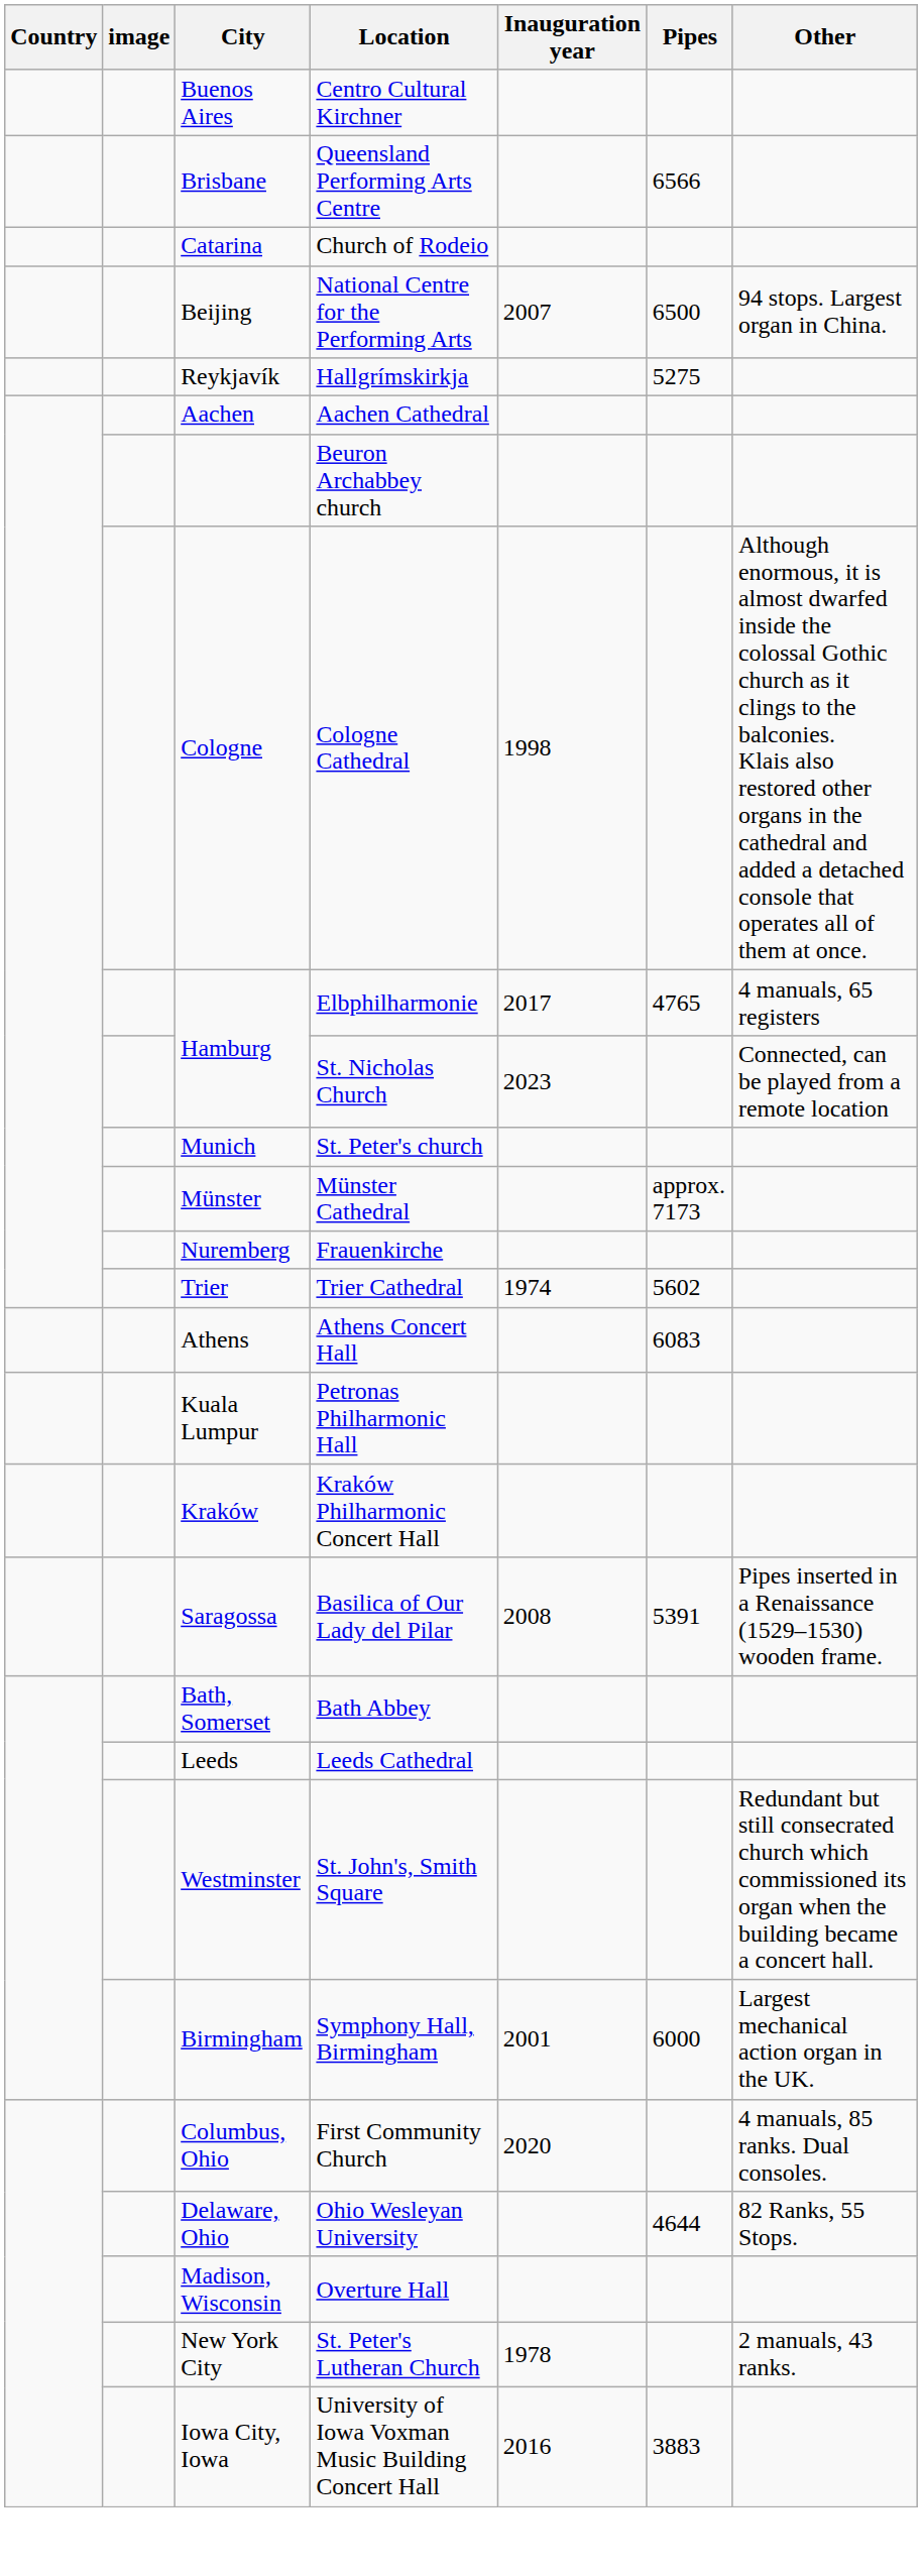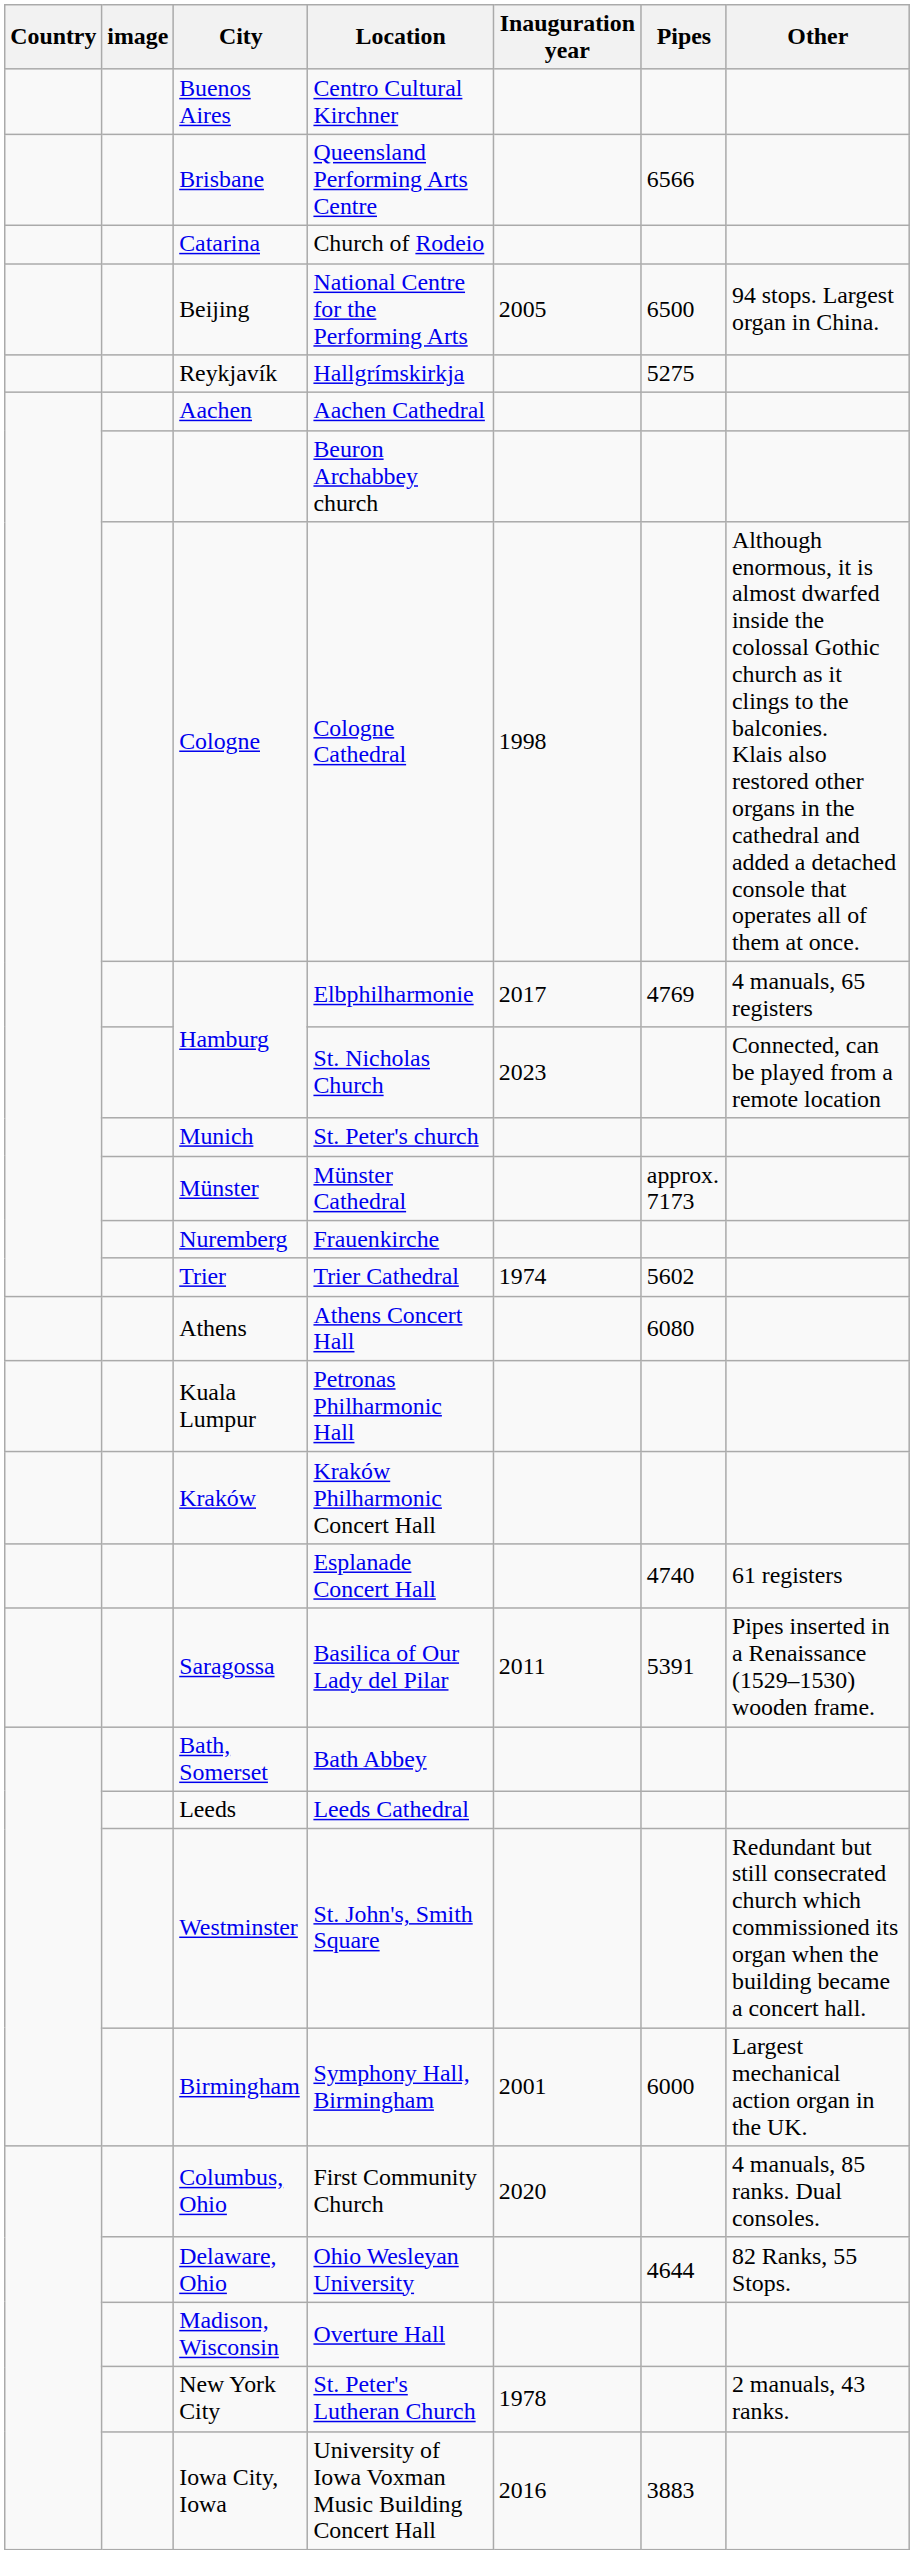 <table class="wikitable">
 <tr>
 <th>Country</th>
 <th>image</th>
 <th>City</th>
 <th>Location</th>
 <th>Inauguration year</th>
 <th>Pipes</th>
 <th>Other</th>
 </tr>
 <tr>
 <td></td>
 <td></td>
 <td><a href='#'>Buenos Aires</a></td>
 <td><a href='#'>Centro Cultural Kirchner</a></td>
 <td></td>
 <td></td>
 <td></td>
 </tr>
 <tr>
 <td></td>
 <td></td>
 <td><a href='#'>Brisbane</a></td>
 <td><a href='#'>Queensland Performing Arts Centre</a></td>
 <td></td>
 <td>6566</td>
 <td></td>
 </tr>
 <tr>
 <td></td>
 <td></td>
 <td><a href='#'>Catarina</a></td>
 <td>Church of <a href='#'>Rodeio</a></td>
 <td></td>
 <td></td>
 <td></td>
 </tr>
 <tr>
 <td></td>
 <td></td>
 <td>Beijing</td>
 <td><a href='#'>National Centre for the Performing Arts</a></td>
-<td>2007</td>
+<td>2005</td>
 <td>6500</td>
 <td>94 stops. Largest organ in China.</td>
 </tr>
 <tr>
 <td></td>
 <td></td>
 <td>Reykjavík</td>
 <td><a href='#'>Hallgrímskirkja</a></td>
 <td></td>
 <td>5275</td>
 <td></td>
 </tr>
 <tr>
 <td rowspan="9"></td>
 <td></td>
 <td><a href='#'>Aachen</a></td>
 <td><a href='#'>Aachen Cathedral</a></td>
 <td></td>
 <td></td>
 <td></td>
 </tr>
 <tr>
 <td></td>
 <td></td>
 <td><a href='#'>Beuron Archabbey</a> church</td>
 <td></td>
 <td></td>
 <td></td>
 </tr>
 <tr>
 <td></td>
 <td><a href='#'>Cologne</a></td>
 <td><a href='#'>Cologne Cathedral</a></td>
 <td>1998</td>
 <td></td>
 <td>Although enormous, it is almost dwarfed inside the colossal Gothic church as it clings to the balconies.<br>Klais also restored other organs in the cathedral and added a detached console that operates all of them at once.</td>
 </tr>
 <tr>
 <td></td>
 <td rowspan="2"><a href='#'>Hamburg</a></td>
 <td><a href='#'>Elbphilharmonie</a></td>
 <td>2017</td>
-<td>4765</td>
+<td>4769</td>
 <td>4 manuals, 65 registers</td>
 </tr>
 <tr>
 <td></td>
 <td><a href='#'>St. Nicholas Church</a></td>
 <td>2023</td>
 <td></td>
 <td>Connected, can be played from a remote location</td>
 </tr>
 <tr>
 <td></td>
 <td><a href='#'>Munich</a></td>
 <td><a href='#'>St. Peter's church</a></td>
 <td></td>
 <td></td>
 <td></td>
 </tr>
 <tr>
 <td></td>
 <td><a href='#'>Münster</a></td>
 <td><a href='#'>Münster Cathedral</a></td>
 <td></td>
 <td>approx. 7173</td>
 <td></td>
 </tr>
 <tr>
 <td></td>
 <td><a href='#'>Nuremberg</a></td>
 <td><a href='#'>Frauenkirche</a></td>
 <td></td>
 <td></td>
 <td></td>
 </tr>
 <tr>
 <td></td>
 <td><a href='#'>Trier</a></td>
 <td><a href='#'>Trier Cathedral</a></td>
 <td>1974</td>
 <td>5602</td>
 <td></td>
 </tr>
 <tr>
 <td></td>
 <td></td>
 <td>Athens</td>
 <td><a href='#'>Athens Concert Hall</a></td>
 <td></td>
-<td>6083</td>
+<td>6080</td>
 <td></td>
 </tr>
 <tr>
 <td></td>
 <td></td>
 <td>Kuala Lumpur</td>
 <td><a href='#'>Petronas Philharmonic Hall</a></td>
 <td></td>
 <td></td>
 <td></td>
 </tr>
 <tr>
 <td></td>
 <td></td>
 <td><a href='#'>Kraków</a></td>
 <td><a href='#'>Kraków Philharmonic</a> Concert Hall</td>
 <td></td>
 <td></td>
 <td></td>
 </tr>
 <tr>
 <td></td>
 <td></td>
+<td></td>
+<td><a href='#'>Esplanade Concert Hall</a></td>
+<td></td>
+<td>4740</td>
+<td>61 registers</td>
+</tr>
+<tr>
+<td></td>
+<td></td>
 <td><a href='#'>Saragossa</a></td>
 <td><a href='#'>Basilica of Our Lady del Pilar</a></td>
-<td>2008</td>
+<td>2011</td>
 <td>5391</td>
 <td>Pipes inserted in a Renaissance (1529–1530) wooden frame.</td>
 </tr>
 <tr>
 <td rowspan="4"></td>
 <td></td>
 <td><a href='#'>Bath, Somerset</a></td>
 <td><a href='#'>Bath Abbey</a></td>
 <td></td>
 <td></td>
 <td></td>
 </tr>
 <tr>
 <td></td>
 <td>Leeds</td>
 <td><a href='#'>Leeds Cathedral</a></td>
 <td></td>
 <td></td>
 <td></td>
 </tr>
 <tr>
 <td></td>
 <td><a href='#'>Westminster</a></td>
 <td><a href='#'>St. John's, Smith Square</a></td>
 <td></td>
 <td></td>
 <td>Redundant but still consecrated church which commissioned its organ when the building became a concert hall.</td>
 </tr>
 <tr>
 <td></td>
 <td><a href='#'>Birmingham</a></td>
 <td><a href='#'>Symphony Hall, Birmingham</a></td>
 <td>2001</td>
 <td>6000</td>
 <td>Largest mechanical action organ in the UK.</td>
 </tr>
 <tr>
 <td rowspan="5"></td>
 <td></td>
 <td><a href='#'>Columbus, Ohio</a></td>
 <td>First Community Church</td>
 <td>2020</td>
 <td></td>
 <td>4 manuals, 85 ranks. Dual consoles.</td>
 </tr>
 <tr>
 <td></td>
 <td><a href='#'>Delaware, Ohio</a></td>
 <td><a href='#'>Ohio Wesleyan University</a></td>
 <td></td>
 <td>4644</td>
 <td>82 Ranks, 55 Stops.</td>
 </tr>
 <tr>
 <td></td>
 <td><a href='#'>Madison, Wisconsin</a></td>
 <td><a href='#'>Overture Hall</a></td>
 <td></td>
 <td></td>
 <td></td>
 </tr>
 <tr>
 <td></td>
 <td>New York City</td>
 <td><a href='#'>St. Peter's Lutheran Church</a></td>
 <td>1978</td>
 <td></td>
 <td>2 manuals, 43 ranks.</td>
 </tr>
 <tr>
 <td></td>
 <td>Iowa City, Iowa</td>
 <td>University of Iowa Voxman Music Building Concert Hall</td>
 <td>2016</td>
 <td>3883</td>
 <td></td>
 </tr>
 </table>
